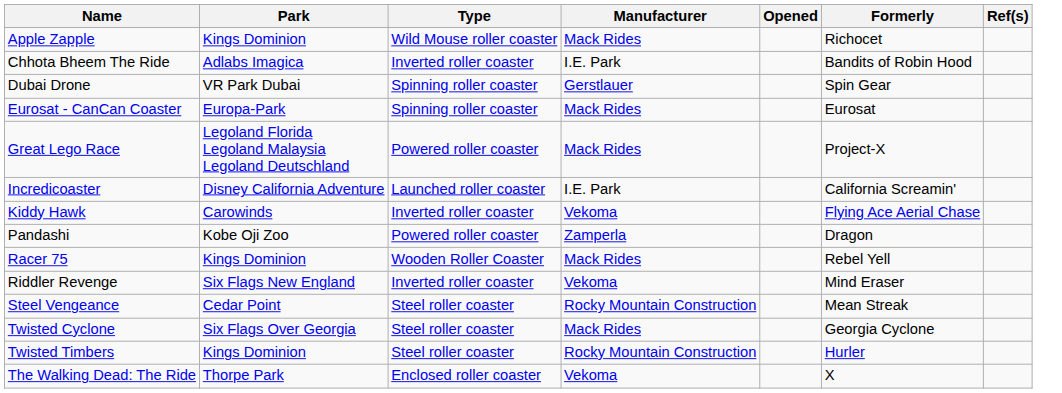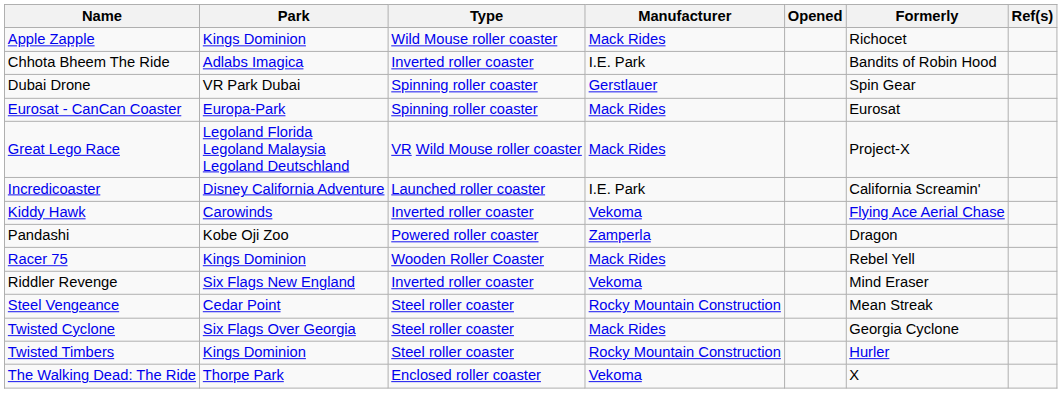 <table class="wikitable sortable">
 <tr>
 <th>Name</th>
 <th>Park</th>
 <th>Type</th>
 <th>Manufacturer</th>
 <th>Opened</th>
 <th>Formerly</th>
 <th class="unsortable">Ref(s)</th>
 </tr>
 <tr>
 <td><a href='#'>Apple Zapple</a></td>
 <td><a href='#'>Kings Dominion</a></td>
 <td><a href='#'>Wild Mouse roller coaster</a></td>
 <td><a href='#'>Mack Rides</a></td>
 <td></td>
 <td>Richocet</td>
 <td></td>
 </tr>
 <tr>
 <td>Chhota Bheem The Ride</td>
 <td><a href='#'>Adlabs Imagica</a></td>
 <td><a href='#'>Inverted roller coaster</a></td>
 <td>I.E. Park</td>
 <td></td>
 <td>Bandits of Robin Hood</td>
 <td></td>
 </tr>
 <tr>
 <td>Dubai Drone</td>
 <td>VR Park Dubai</td>
 <td><a href='#'>Spinning roller coaster</a></td>
 <td><a href='#'>Gerstlauer</a></td>
 <td></td>
 <td>Spin Gear</td>
 <td></td>
 </tr>
 <tr>
 <td><a href='#'>Eurosat - CanCan Coaster</a></td>
 <td><a href='#'>Europa-Park</a></td>
 <td><a href='#'>Spinning roller coaster</a></td>
 <td><a href='#'>Mack Rides</a></td>
 <td></td>
 <td>Eurosat</td>
 <td></td>
 </tr>
 <tr>
 <td><a href='#'>Great Lego Race</a></td>
 <td><a href='#'>Legoland Florida</a><br><a href='#'>Legoland Malaysia</a><br><a href='#'>Legoland Deutschland</a></td>
-<td><a href='#'>Powered roller coaster</a></td>
+<td><a href='#'>VR</a> <a href='#'>Wild Mouse roller coaster</a></td>
 <td><a href='#'>Mack Rides</a></td>
 <td></td>
 <td>Project-X</td>
 <td></td>
 </tr>
 <tr>
 <td><a href='#'>Incredicoaster</a></td>
 <td><a href='#'>Disney California Adventure</a></td>
 <td><a href='#'>Launched roller coaster</a></td>
 <td>I.E. Park</td>
 <td></td>
 <td>California Screamin'</td>
 <td></td>
 </tr>
 <tr>
 <td><a href='#'>Kiddy Hawk</a></td>
 <td><a href='#'>Carowinds</a></td>
 <td><a href='#'>Inverted roller coaster</a></td>
 <td><a href='#'>Vekoma</a></td>
 <td></td>
 <td><a href='#'>Flying Ace Aerial Chase</a></td>
 <td></td>
 </tr>
 <tr>
 <td>Pandashi</td>
 <td>Kobe Oji Zoo</td>
 <td><a href='#'>Powered roller coaster</a></td>
 <td><a href='#'>Zamperla</a></td>
 <td></td>
 <td>Dragon</td>
 <td></td>
 </tr>
 <tr>
 <td><a href='#'>Racer 75</a></td>
 <td><a href='#'>Kings Dominion</a></td>
 <td><a href='#'>Wooden Roller Coaster</a></td>
 <td><a href='#'>Mack Rides</a></td>
 <td></td>
 <td>Rebel Yell</td>
 <td></td>
 </tr>
 <tr>
 <td>Riddler Revenge</td>
 <td><a href='#'>Six Flags New England</a></td>
 <td><a href='#'>Inverted roller coaster</a></td>
 <td><a href='#'>Vekoma</a></td>
 <td></td>
 <td>Mind Eraser</td>
 <td></td>
 </tr>
 <tr>
 <td><a href='#'>Steel Vengeance</a></td>
 <td><a href='#'>Cedar Point</a></td>
 <td><a href='#'>Steel roller coaster</a></td>
 <td><a href='#'>Rocky Mountain Construction</a></td>
 <td></td>
 <td>Mean Streak</td>
 <td></td>
 </tr>
 <tr>
 <td><a href='#'>Twisted Cyclone</a></td>
 <td><a href='#'>Six Flags Over Georgia</a></td>
 <td><a href='#'>Steel roller coaster</a></td>
 <td><a href='#'>Mack Rides</a></td>
 <td></td>
 <td>Georgia Cyclone</td>
 <td></td>
 </tr>
 <tr>
 <td><a href='#'>Twisted Timbers</a></td>
 <td><a href='#'>Kings Dominion</a></td>
 <td><a href='#'>Steel roller coaster</a></td>
 <td><a href='#'>Rocky Mountain Construction</a></td>
 <td></td>
 <td><a href='#'>Hurler</a></td>
 <td></td>
 </tr>
 <tr>
 <td><a href='#'>The Walking Dead: The Ride</a></td>
 <td><a href='#'>Thorpe Park</a></td>
 <td><a href='#'>Enclosed roller coaster</a></td>
 <td><a href='#'>Vekoma</a></td>
 <td></td>
 <td>X</td>
 <td></td>
 </tr>
 </table>
